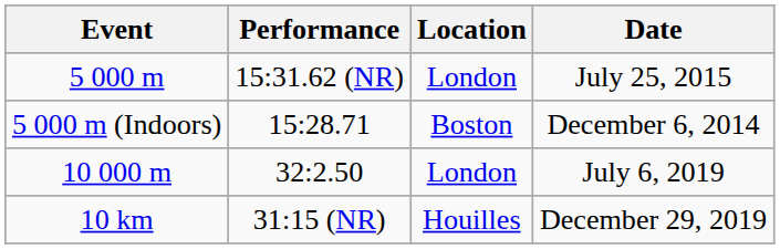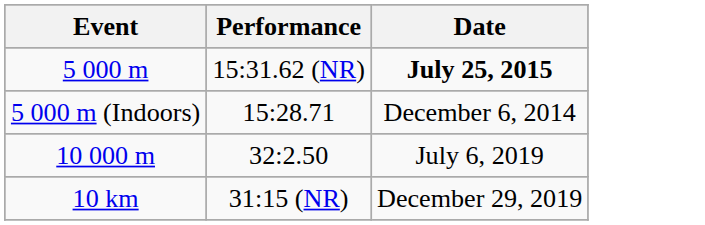 <table class="wikitable" style="border-collapse: collapse; font-size: 95%; margin-bottom: 10px;">
 <tr>
 <th scope="col">Event</th>
 <th scope="col">Performance</th>
-<th scope="col">Location</th>
 <th scope="col">Date</th>
 </tr>
 <tr>
 <td align="center"><a href='#'>5 000 m</a></td>
 <td align="center">15:31.62 (<a href='#'>NR</a>)</td>
-<td align="center"><a href='#'>London</a></td>
-<td align="center">July 25, 2015</td>
+<td align="center"><strong>July 25, 2015</strong></td>
 </tr>
 <tr>
 <td align="center"><a href='#'>5 000 m</a> (Indoors)</td>
 <td align="center">15:28.71</td>
-<td align="center"><a href='#'>Boston</a></td>
 <td align="center">December 6, 2014</td>
 </tr>
 <tr>
 <td align="center"><a href='#'>10 000 m</a></td>
 <td align="center">32:2.50</td>
-<td align="center"><a href='#'>London</a></td>
 <td align="center">July 6, 2019</td>
 </tr>
 <tr>
 <td align="center"><a href='#'>10 km</a></td>
 <td align="center">31:15 (<a href='#'>NR</a>)</td>
-<td align="center"><a href='#'>Houilles</a></td>
 <td align="center">December 29, 2019</td>
 </tr>
 </table>
